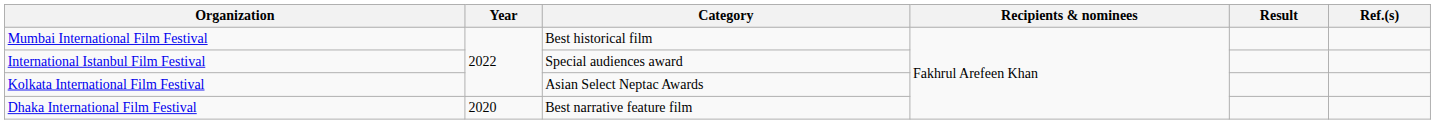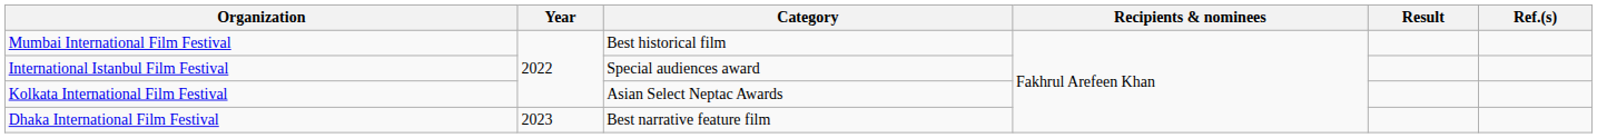 <table class="wikitable sortable" width="99%" style=font-size:96%>
 <tr style="background:#ccc;">
 <th>Organization</th>
 <th>Year</th>
 <th>Category</th>
 <th>Recipients & nominees</th>
 <th>Result</th>
 <th>Ref.(s)</th>
 </tr>
 <tr>
 <td><a href='#'>Mumbai International Film Festival</a></td>
 <td rowspan="3">2022</td>
 <td>Best historical film</td>
 <td rowspan="4">Fakhrul Arefeen Khan</td>
 <td></td>
 <td></td>
 </tr>
 <tr>
 <td><a href='#'>International Istanbul Film Festival</a></td>
 <td>Special audiences award</td>
 <td></td>
 <td></td>
 </tr>
 <tr>
 <td><a href='#'>Kolkata International Film Festival</a></td>
 <td>Asian Select Neptac Awards</td>
 <td></td>
 <td></td>
 </tr>
 <tr>
 <td><a href='#'>Dhaka International Film Festival</a></td>
-<td>2020</td>
+<td>2023</td>
 <td>Best narrative feature film</td>
 <td></td>
 <td></td>
 </tr>
 </table>
